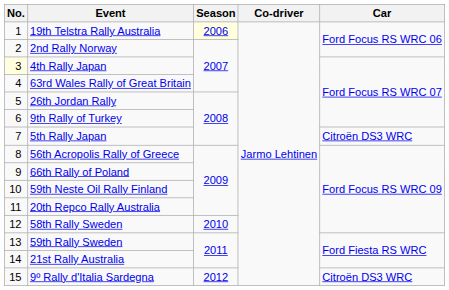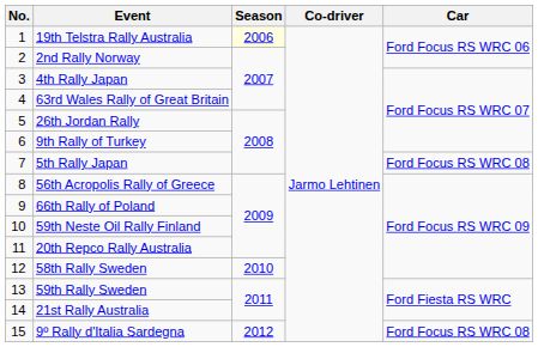 <table class="wikitable" style=" font-size: 95%; max-width: 49em;">
 <tr>
 <th>No.</th>
 <th>Event</th>
 <th>Season</th>
 <th>Co-driver</th>
 <th>Car</th>
 </tr>
 <tr>
 <td align="right" style="padding-right: 0.5em;">1</td>
 <td> <a href='#'>19th Telstra Rally Australia</a></td>
 <td align="center" style="background: lightyellow;"><a href='#'>2006</a></td>
 <td rowspan=15><a href='#'>Jarmo Lehtinen</a></td>
 <td rowspan=2><a href='#'>Ford Focus RS WRC 06</a></td>
 </tr>
 <tr>
 <td align="right" style="padding-right: 0.5em;">2</td>
 <td> <a href='#'>2nd Rally Norway</a></td>
 <td rowspan=3 align="center"><a href='#'>2007</a></td>
 </tr>
 <tr>
-<td align="right" style="background: lightyellow; padding-right: 0.5em;">3</td>
+<td align="right" style="padding-right: 0.5em;">3</td>
 <td> <a href='#'>4th Rally Japan</a></td>
 <td rowspan=4><a href='#'>Ford Focus RS WRC 07</a></td>
 </tr>
 <tr>
 <td align="right" style="padding-right: 0.5em;">4</td>
 <td> <a href='#'>63rd Wales Rally of Great Britain</a></td>
 </tr>
 <tr>
 <td align="right" style="padding-right: 0.5em;">5</td>
 <td> <a href='#'>26th Jordan Rally</a></td>
 <td rowspan=3 align="center"><a href='#'>2008</a></td>
 </tr>
 <tr>
 <td align="right" style="padding-right: 0.5em;">6</td>
 <td> <a href='#'>9th Rally of Turkey</a></td>
 </tr>
 <tr>
 <td align="right" style="padding-right: 0.5em;">7</td>
 <td> <a href='#'>5th Rally Japan</a></td>
-<td><a href='#'>Citroën DS3 WRC</a></td>
+<td><a href='#'>Ford Focus RS WRC 08</a></td>
 </tr>
 <tr>
 <td align="right" style="padding-right: 0.5em;">8</td>
 <td> <a href='#'>56th Acropolis Rally of Greece</a></td>
 <td rowspan=4 align="center"><a href='#'>2009</a></td>
 <td rowspan=5><a href='#'>Ford Focus RS WRC 09</a></td>
 </tr>
 <tr>
 <td align="right" style="padding-right: 0.5em;">9</td>
 <td> <a href='#'>66th Rally of Poland</a></td>
 </tr>
 <tr>
 <td align="right" style="padding-right: 0.5em;">10</td>
 <td> <a href='#'>59th Neste Oil Rally Finland</a></td>
 </tr>
 <tr>
 <td align="right" style="padding-right: 0.5em;">11</td>
 <td> <a href='#'>20th Repco Rally Australia</a></td>
 </tr>
 <tr>
 <td align="right" style="padding-right: 0.5em;">12</td>
 <td> <a href='#'>58th Rally Sweden</a></td>
 <td align="center"><a href='#'>2010</a></td>
 </tr>
 <tr>
 <td align="right" style="padding-right: 0.5em;">13</td>
 <td> <a href='#'>59th Rally Sweden</a></td>
 <td rowspan=2 align="center"><a href='#'>2011</a></td>
 <td rowspan=2><a href='#'>Ford Fiesta RS WRC</a></td>
 </tr>
 <tr>
 <td align="right" style="padding-right: 0.5em;">14</td>
 <td> <a href='#'>21st Rally Australia</a></td>
 </tr>
 <tr>
 <td align="right" style="padding-right: 0.5em;">15</td>
 <td> <a href='#'>9º Rally d'Italia Sardegna</a></td>
 <td align="center"><a href='#'>2012</a></td>
-<td><a href='#'>Citroën DS3 WRC</a></td>
+<td><a href='#'>Ford Focus RS WRC 08</a></td>
 </tr>
 </table>
